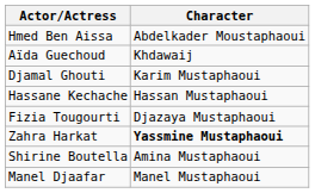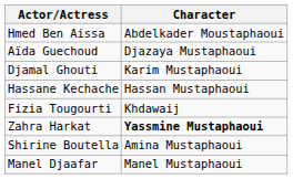 <table class="wikitable sortable">
 <tr>
 <th>Actor/Actress</th>
 <th>Character</th>
 </tr>
 <tr>
 <td>Hmed Ben Aissa</td>
 <td>Abdelkader Moustaphaoui </td>
 </tr>
 <tr>
 <td>Aïda Guechoud</td>
-<td>Khdawaij</td>
+<td>Djazaya Mustaphaoui </td>
 </tr>
 <tr>
 <td>Djamal Ghouti</td>
 <td>Karim Mustaphaoui </td>
 </tr>
 <tr>
 <td>Hassane Kechache</td>
 <td>Hassan Mustaphaoui </td>
 </tr>
 <tr>
 <td>Fizia Tougourti</td>
-<td>Djazaya Mustaphaoui </td>
+<td>Khdawaij</td>
 </tr>
 <tr>
 <td>Zahra Harkat</td>
 <td><strong>Yassmine Mustaphaoui </strong></td>
 </tr>
 <tr>
 <td>Shirine Boutella</td>
 <td>Amina Mustaphaoui</td>
 </tr>
 <tr>
 <td>Manel Djaafar</td>
 <td>Manel Mustaphaoui</td>
 </tr>
 </table>
